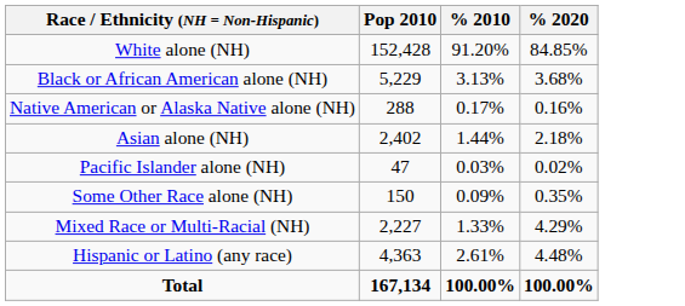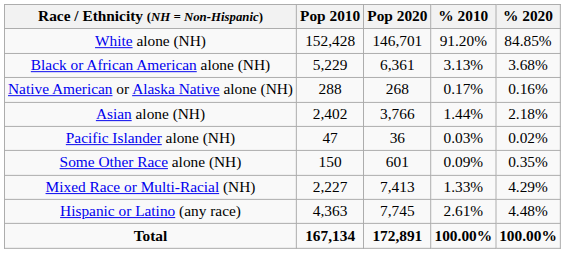 <table class="wikitable" style="text-align:center;">
 <tr>
 <th>Race / Ethnicity <small>(<em>NH = Non-Hispanic</em>)</small></th>
 <th>Pop 2010</th>
+<th>Pop 2020</th>
 <th>% 2010</th>
 <th>% 2020</th>
 </tr>
 <tr>
 <td><a href='#'>White</a> alone (NH)</td>
 <td>152,428</td>
+<td>146,701</td>
 <td>91.20%</td>
 <td>84.85%</td>
 </tr>
 <tr>
 <td><a href='#'>Black or African American</a> alone (NH)</td>
 <td>5,229</td>
+<td>6,361</td>
 <td>3.13%</td>
 <td>3.68%</td>
 </tr>
 <tr>
 <td><a href='#'>Native American</a> or <a href='#'>Alaska Native</a> alone (NH)</td>
 <td>288</td>
+<td>268</td>
 <td>0.17%</td>
 <td>0.16%</td>
 </tr>
 <tr>
 <td><a href='#'>Asian</a> alone (NH)</td>
 <td>2,402</td>
+<td>3,766</td>
 <td>1.44%</td>
 <td>2.18%</td>
 </tr>
 <tr>
 <td><a href='#'>Pacific Islander</a> alone (NH)</td>
 <td>47</td>
+<td>36</td>
 <td>0.03%</td>
 <td>0.02%</td>
 </tr>
 <tr>
 <td><a href='#'>Some Other Race</a> alone (NH)</td>
 <td>150</td>
+<td>601</td>
 <td>0.09%</td>
 <td>0.35%</td>
 </tr>
 <tr>
 <td><a href='#'>Mixed Race or Multi-Racial</a> (NH)</td>
 <td>2,227</td>
+<td>7,413</td>
 <td>1.33%</td>
 <td>4.29%</td>
 </tr>
 <tr>
 <td><a href='#'>Hispanic or Latino</a> (any race)</td>
 <td>4,363</td>
+<td>7,745</td>
 <td>2.61%</td>
 <td>4.48%</td>
 </tr>
 <tr>
 <td><strong>Total</strong></td>
 <td><strong>167,134</strong></td>
+<td><strong>172,891</strong></td>
 <td><strong>100.00%</strong></td>
 <td><strong>100.00%</strong></td>
 </tr>
 </table>
